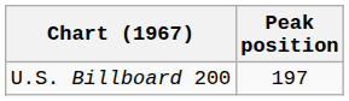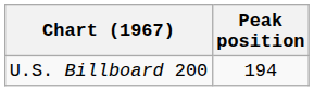 <table class="wikitable sortable">
 <tr>
 <th>Chart (1967)</th>
 <th>Peak<br>position</th>
 </tr>
 <tr>
 <td>U.S. <em>Billboard</em> 200</td>
-<td align="center">197</td>
+<td align="center">194</td>
 </tr>
 </table>
